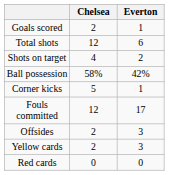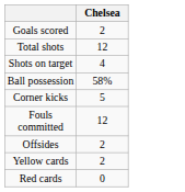 <table class="wikitable" style="text-align:center">
 <tr>
 <th width=100></th>
 <th width=70>Chelsea</th>
-<th width=70>Everton</th>
 </tr>
 <tr>
 <td>Goals scored</td>
 <td>2</td>
-<td>1</td>
 </tr>
 <tr>
 <td>Total shots</td>
 <td>12</td>
-<td>6</td>
 </tr>
 <tr>
 <td>Shots on target</td>
 <td>4</td>
-<td>2</td>
 </tr>
 <tr>
 <td>Ball possession</td>
 <td>58%</td>
-<td>42%</td>
 </tr>
 <tr>
 <td>Corner kicks</td>
 <td>5</td>
-<td>1</td>
 </tr>
 <tr>
 <td>Fouls committed</td>
 <td>12</td>
-<td>17</td>
 </tr>
 <tr>
 <td>Offsides</td>
 <td>2</td>
-<td>3</td>
 </tr>
 <tr>
 <td>Yellow cards</td>
 <td>2</td>
-<td>3</td>
 </tr>
 <tr>
 <td>Red cards</td>
 <td>0</td>
-<td>0</td>
 </tr>
 </table>
